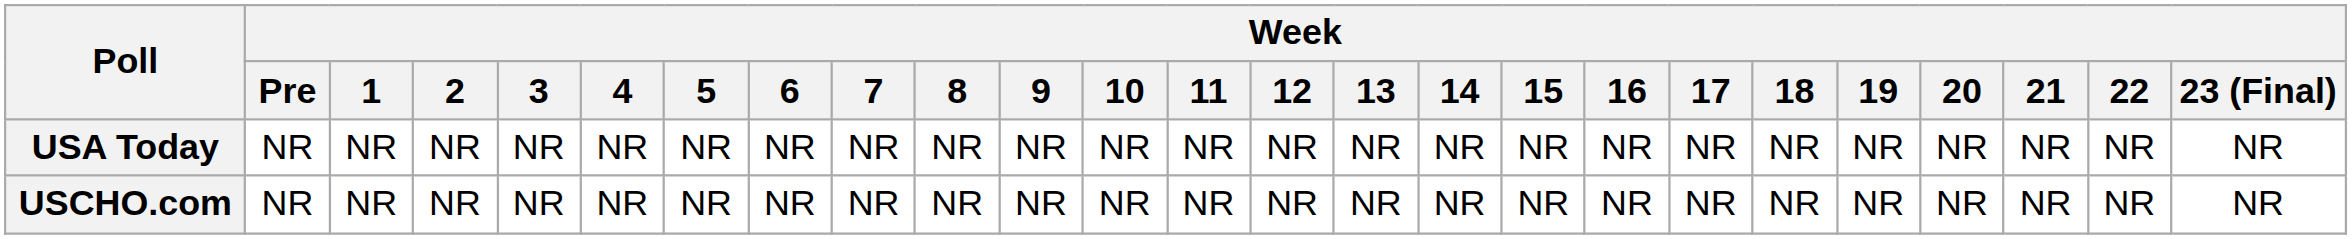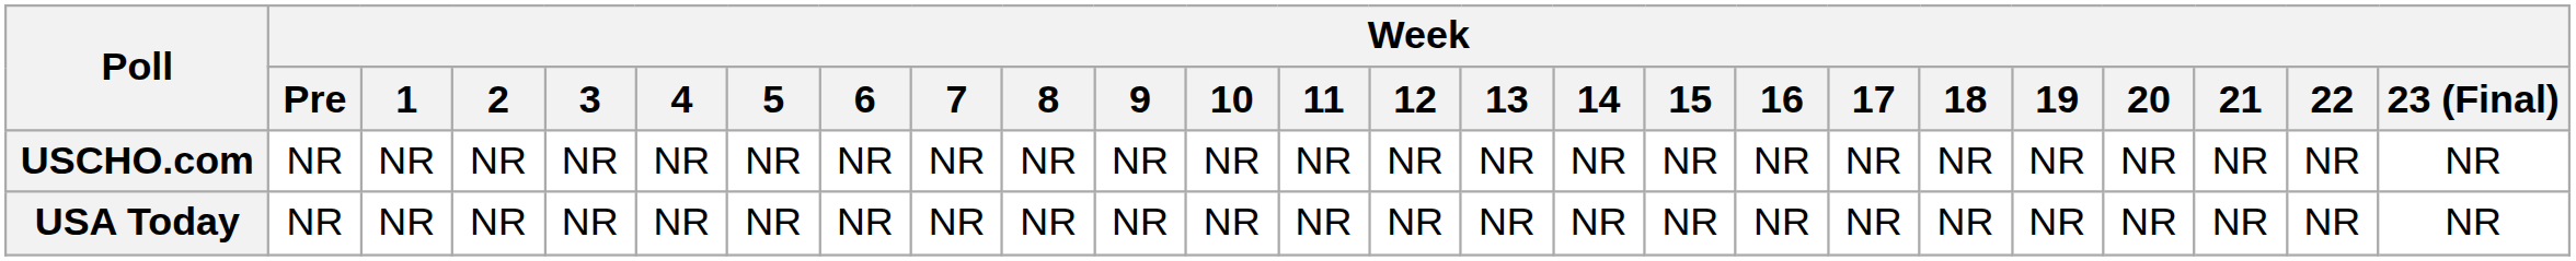 <table class="wikitable" style="white-space:nowrap;">
 <tr>
 <th scope="col" width="100" rowspan="2">Poll</th>
 <th colspan="24">Week</th>
 </tr>
 <tr>
 <th scope="col" width="30">Pre</th>
 <th scope="col" width="30">1</th>
 <th scope="col" width="30">2</th>
 <th scope="col" width="30">3</th>
 <th scope="col" width="30">4</th>
 <th scope="col" width="30">5</th>
 <th scope="col" width="30">6</th>
 <th scope="col" width="30">7</th>
 <th scope="col" width="30">8</th>
 <th scope="col" width="30">9</th>
 <th scope="col" width="30">10</th>
 <th scope="col" width="30">11</th>
 <th scope="col" width="30">12</th>
 <th scope="col" width="30">13</th>
 <th scope="col" width="30">14</th>
 <th scope="col" width="30">15</th>
 <th scope="col" width="30">16</th>
 <th scope="col" width="30">17</th>
 <th scope="col" width="30">18</th>
 <th scope="col" width="30">19</th>
 <th scope="col" width="30">20</th>
 <th scope="col" width="30">21</th>
 <th scope="col" width="30">22</th>
 <th scope="col" width="30">23 (Final)</th>
 </tr>
 <tr style="text-align:center;">
+<th>USCHO.com</th>
+<td bgcolor=FFFFFF>NR</td>
+<td bgcolor=FFFFFF>NR</td>
+<td bgcolor=FFFFFF>NR</td>
+<td bgcolor=FFFFFF>NR</td>
+<td bgcolor=FFFFFF>NR</td>
+<td bgcolor=FFFFFF>NR</td>
+<td bgcolor=FFFFFF>NR</td>
+<td bgcolor=FFFFFF>NR</td>
+<td bgcolor=FFFFFF>NR</td>
+<td bgcolor=FFFFFF>NR</td>
+<td bgcolor=FFFFFF>NR</td>
+<td bgcolor=FFFFFF>NR</td>
+<td bgcolor=FFFFFF>NR</td>
+<td bgcolor=FFFFFF>NR</td>
+<td bgcolor=FFFFFF>NR</td>
+<td bgcolor=FFFFFF>NR</td>
+<td bgcolor=FFFFFF>NR</td>
+<td bgcolor=FFFFFF>NR</td>
+<td bgcolor=FFFFFF>NR</td>
+<td bgcolor=FFFFFF>NR</td>
+<td bgcolor=FFFFFF>NR</td>
+<td bgcolor=FFFFFF>NR</td>
+<td bgcolor=FFFFFF>NR</td>
+<td bgcolor=FFFFFF>NR</td>
+</tr>
+<tr style="text-align:center;">
 <th>USA Today</th>
 <td bgcolor=FFFFFF>NR</td>
 <td bgcolor=FFFFFF>NR</td>
 <td bgcolor=FFFFFF>NR</td>
 <td bgcolor=FFFFFF>NR</td>
 <td bgcolor=FFFFFF>NR</td>
 <td bgcolor=FFFFFF>NR</td>
 <td bgcolor=FFFFFF>NR</td>
 <td bgcolor=FFFFFF>NR</td>
 <td bgcolor=FFFFFF>NR</td>
 <td bgcolor=FFFFFF>NR</td>
 <td bgcolor=FFFFFF>NR</td>
 <td bgcolor=FFFFFF>NR</td>
 <td bgcolor=FFFFFF>NR</td>
 <td bgcolor=FFFFFF>NR</td>
 <td bgcolor=FFFFFF>NR</td>
 <td bgcolor=FFFFFF>NR</td>
 <td bgcolor=FFFFFF>NR</td>
 <td bgcolor=FFFFFF>NR</td>
 <td bgcolor=FFFFFF>NR</td>
 <td bgcolor=FFFFFF>NR</td>
 <td bgcolor=FFFFFF>NR</td>
 <td bgcolor=FFFFFF>NR</td>
 <td bgcolor=FFFFFF>NR</td>
 <td bgcolor=FFFFFF>NR</td>
 </tr>
-<tr style="text-align:center;">
-<th>USCHO.com</th>
-<td bgcolor=FFFFFF>NR</td>
-<td bgcolor=FFFFFF>NR</td>
-<td bgcolor=FFFFFF>NR</td>
-<td bgcolor=FFFFFF>NR</td>
-<td bgcolor=FFFFFF>NR</td>
-<td bgcolor=FFFFFF>NR</td>
-<td bgcolor=FFFFFF>NR</td>
-<td bgcolor=FFFFFF>NR</td>
-<td bgcolor=FFFFFF>NR</td>
-<td bgcolor=FFFFFF>NR</td>
-<td bgcolor=FFFFFF>NR</td>
-<td bgcolor=FFFFFF>NR</td>
-<td bgcolor=FFFFFF>NR</td>
-<td bgcolor=FFFFFF>NR</td>
-<td bgcolor=FFFFFF>NR</td>
-<td bgcolor=FFFFFF>NR</td>
-<td bgcolor=FFFFFF>NR</td>
-<td bgcolor=FFFFFF>NR</td>
-<td bgcolor=FFFFFF>NR</td>
-<td bgcolor=FFFFFF>NR</td>
-<td bgcolor=FFFFFF>NR</td>
-<td bgcolor=FFFFFF>NR</td>
-<td bgcolor=FFFFFF>NR</td>
-<td bgcolor=FFFFFF>NR</td>
-</tr>
 </table>
